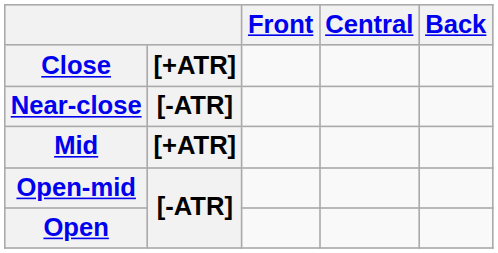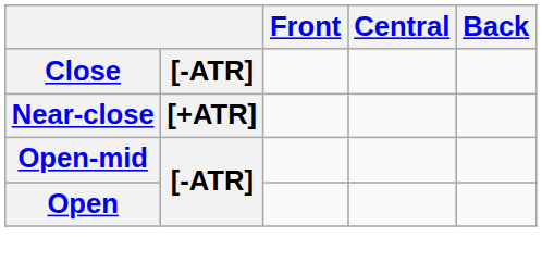 <table class="wikitable" style=text-align:center>
 <tr>
 <th colspan="2"></th>
 <th><a href='#'>Front</a></th>
 <th><a href='#'>Central</a></th>
 <th><a href='#'>Back</a></th>
 </tr>
 <tr>
 <th><a href='#'>Close</a></th>
-<th>[+ATR]</th>
+<th>[-ATR]</th>
 <td></td>
 <td></td>
 <td></td>
 </tr>
 <tr>
 <th><a href='#'>Near-close</a></th>
-<th>[-ATR]</th>
-<td></td>
-<td></td>
-<td></td>
-</tr>
-<tr>
-<th><a href='#'>Mid</a></th>
 <th>[+ATR]</th>
 <td></td>
 <td></td>
 <td></td>
 </tr>
 <tr>
 <th><a href='#'>Open-mid</a></th>
 <th rowspan="2">[-ATR]</th>
 <td></td>
 <td></td>
 <td></td>
 </tr>
 <tr>
 <th><a href='#'>Open</a></th>
 <td></td>
 <td></td>
 <td></td>
 </tr>
 </table>
